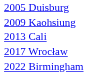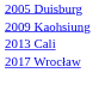 <table>
 <tr>
 <td><a href='#'>2005 Duisburg</a></td>
 <td></td>
 <td></td>
 <td></td>
 </tr>
 <tr>
 <td><a href='#'>2009 Kaohsiung</a></td>
 <td></td>
 <td></td>
 <td></td>
 </tr>
 <tr>
 <td><a href='#'>2013 Cali</a></td>
 <td></td>
 <td></td>
 <td></td>
 </tr>
 <tr>
 <td><a href='#'>2017 Wrocław</a></td>
 <td></td>
 <td></td>
 <td></td>
 </tr>
 <tr>
-<td><a href='#'>2022 Birmingham</a></td>
-<td></td>
-<td></td>
-<td></td>
-</tr>
-<tr>
 </tr>
 </table>
